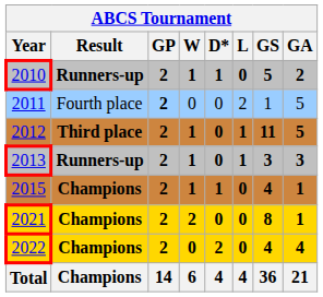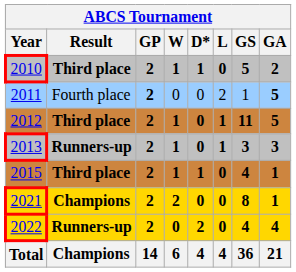 <table class="wikitable" style="text-align: center;">
 <tr>
 <th colspan=8><a href='#'>ABCS Tournament</a></th>
 </tr>
 <tr>
 <th>Year</th>
 <th>Result</th>
 <th>GP</th>
 <th>W</th>
 <th>D*</th>
 <th>L</th>
 <th>GS</th>
 <th>GA</th>
 </tr>
 <tr bgcolor=silver>
 <td style="border: 3px solid red"> <a href='#'>2010</a></td>
-<td><strong>Runners-up</strong></td>
+<td><strong>Third place</strong></td>
 <td><strong>2</strong></td>
 <td><strong>1</strong></td>
 <td><strong>1</strong></td>
 <td><strong>0</strong></td>
 <td><strong>5</strong></td>
 <td><strong>2</strong></td>
 </tr>
 <tr bgcolor=#9acdff>
 <td> <a href='#'>2011</a></td>
 <td>Fourth place</td>
 <td><strong>2</strong></td>
 <td>0</td>
 <td>0</td>
 <td>2</td>
 <td>1</td>
-<td>5</td>
+<td><strong>5</strong></td>
 </tr>
 <tr bgcolor=#CD853F>
 <td> <a href='#'>2012</a></td>
 <td><strong>Third place</strong></td>
 <td><strong>2</strong></td>
 <td><strong>1</strong></td>
 <td><strong>0</strong></td>
 <td><strong>1</strong></td>
 <td><strong>11</strong></td>
 <td><strong>5</strong></td>
 </tr>
 <tr bgcolor=silver>
 <td style="border: 3px solid red"> <a href='#'>2013</a></td>
 <td><strong>Runners-up</strong></td>
 <td><strong>2</strong></td>
 <td><strong>1</strong></td>
 <td><strong>0</strong></td>
 <td><strong>1</strong></td>
 <td><strong>3</strong></td>
 <td><strong>3</strong></td>
 </tr>
 <tr bgcolor=#CD853F>
 <td> <a href='#'>2015</a></td>
-<td><strong>Champions</strong></td>
+<td><strong>Third place</strong></td>
 <td><strong>2</strong></td>
 <td><strong>1</strong></td>
 <td><strong>1</strong></td>
 <td><strong>0</strong></td>
 <td><strong>4</strong></td>
 <td><strong>1</strong></td>
 </tr>
 <tr bgcolor=gold>
 <td style="border: 3px solid red"> <a href='#'>2021</a></td>
 <td><strong>Champions</strong></td>
 <td><strong>2</strong></td>
 <td><strong>2</strong></td>
 <td><strong>0</strong></td>
 <td><strong>0</strong></td>
 <td><strong>8</strong></td>
 <td><strong>1</strong></td>
 </tr>
 <tr bgcolor=gold>
 <td style="border: 3px solid red"> <a href='#'>2022</a></td>
-<td><strong>Champions</strong></td>
+<td><strong>Runners-up</strong></td>
 <td><strong>2</strong></td>
 <td><strong>0</strong></td>
 <td><strong>2</strong></td>
 <td><strong>0</strong></td>
 <td><strong>4</strong></td>
 <td><strong>4</strong></td>
 </tr>
 <tr>
 <th>Total</th>
 <th>Champions</th>
 <th>14</th>
 <th>6</th>
 <th>4</th>
 <th>4</th>
 <th>36</th>
 <th>21</th>
 </tr>
 </table>
